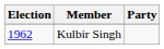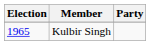 <table class="wikitable sortable">
 <tr>
 <th>Election</th>
 <th>Member</th>
 <th colspan=2>Party</th>
 </tr>
 <tr>
 </tr>
 <tr>
-<td><a href='#'>1962</a></td>
+<td><a href='#'>1965</a></td>
 <td>Kulbir Singh</td>
 <td></td>
 </tr>
 </table>
